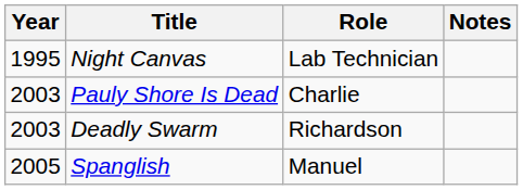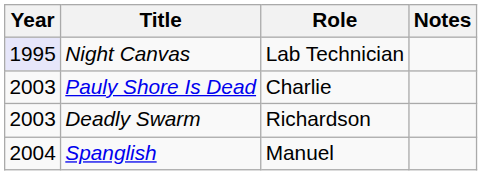 <table class="wikitable">
 <tr>
 <th>Year</th>
 <th>Title</th>
 <th>Role</th>
 <th>Notes</th>
 </tr>
 <tr>
-<td>1995</td>
+<td style="background: lavender;">1995</td>
 <td><em>Night Canvas</em></td>
 <td>Lab Technician</td>
 <td></td>
 </tr>
 <tr>
 <td>2003</td>
 <td><em><a href='#'>Pauly Shore Is Dead</a></em></td>
 <td>Charlie</td>
 <td></td>
 </tr>
 <tr>
 <td>2003</td>
 <td><em>Deadly Swarm</em></td>
 <td>Richardson</td>
 <td></td>
 </tr>
 <tr>
-<td>2005</td>
+<td>2004</td>
 <td><em><a href='#'>Spanglish</a></em></td>
 <td>Manuel</td>
 <td></td>
 </tr>
 </table>
